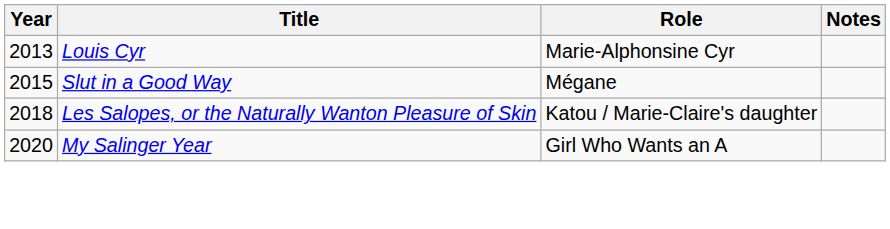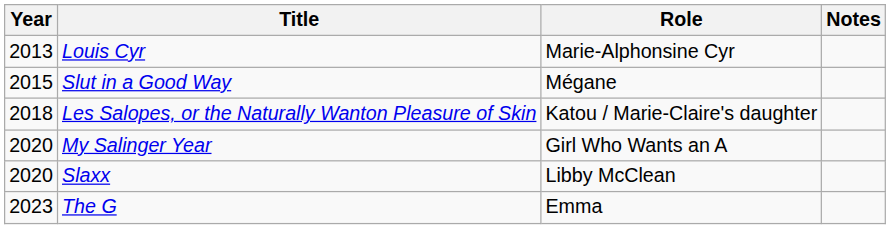 <table class="wikitable sortable">
 <tr>
 <th>Year</th>
 <th>Title</th>
 <th>Role</th>
 <th>Notes</th>
 </tr>
 <tr>
 <td>2013</td>
 <td><a href='#'><em>Louis Cyr</em></a></td>
 <td>Marie-Alphonsine Cyr</td>
 <td></td>
 </tr>
 <tr>
 <td>2015</td>
 <td><em><a href='#'>Slut in a Good Way</a></em></td>
 <td>Mégane</td>
 <td></td>
 </tr>
 <tr>
 <td>2018</td>
 <td><em><a href='#'>Les Salopes, or the Naturally Wanton Pleasure of Skin</a></em></td>
 <td>Katou / Marie-Claire's daughter</td>
 <td></td>
 </tr>
 <tr>
 <td>2020</td>
 <td><em><a href='#'>My Salinger Year</a></em></td>
 <td>Girl Who Wants an A</td>
 <td></td>
 </tr>
+<tr>
+<td>2020</td>
+<td><em><a href='#'>Slaxx</a></em></td>
+<td>Libby McClean</td>
+<td></td>
+</tr>
+<tr>
+<td>2023</td>
+<td><em><a href='#'>The G</a></em></td>
+<td>Emma</td>
+<td></td>
+</tr>
 </table>
